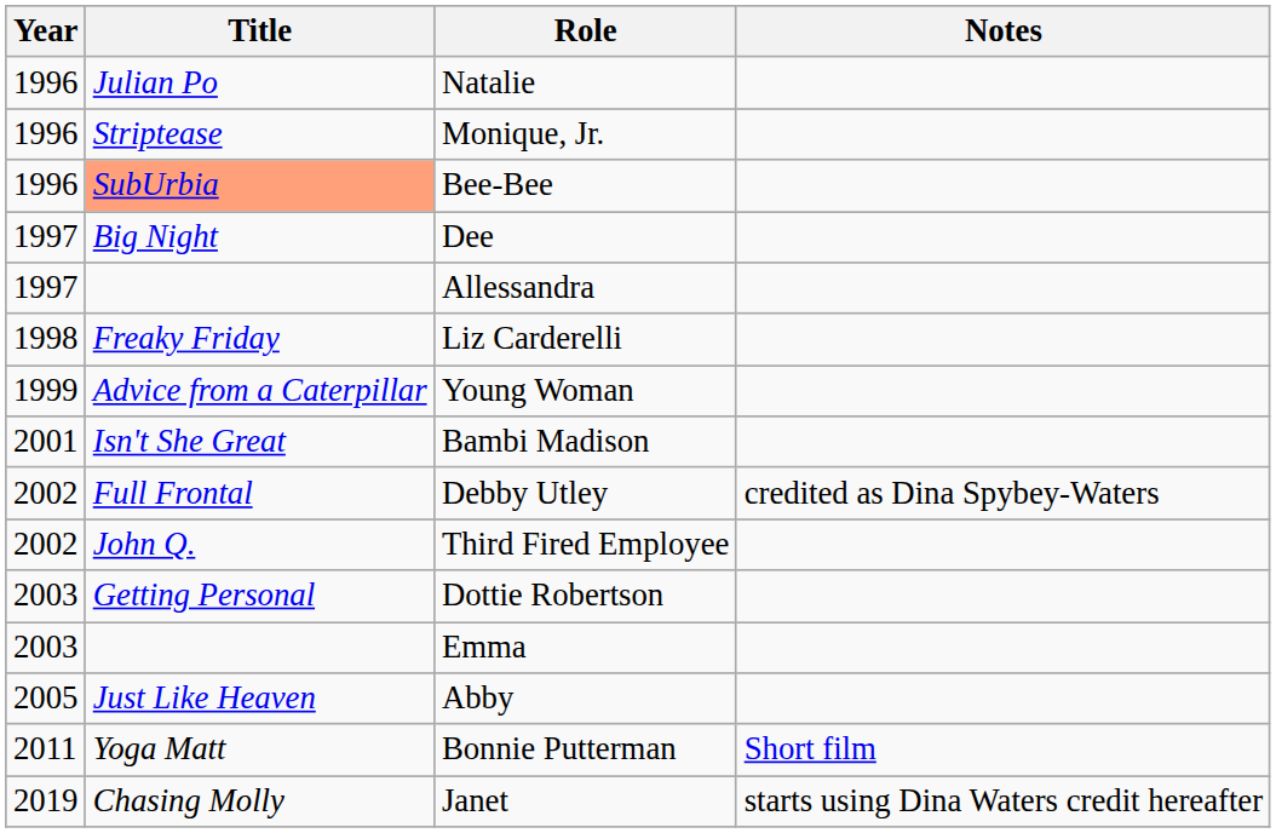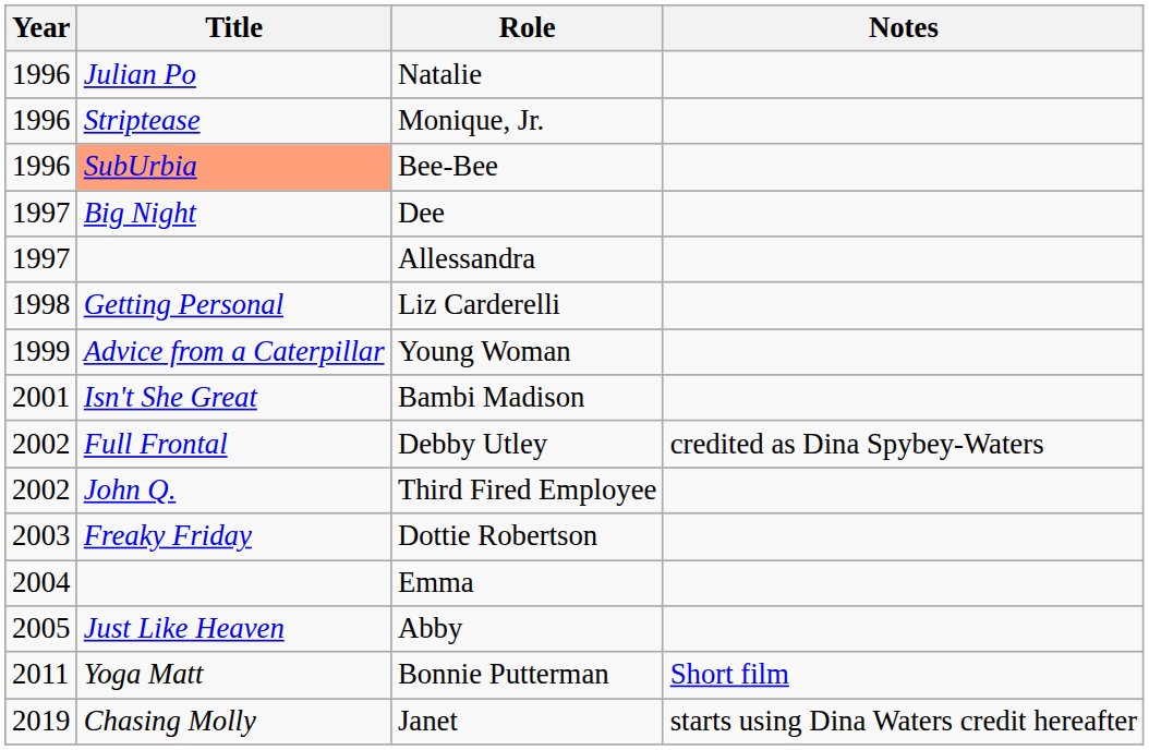 <table class="wikitable sortable">
 <tr>
 <th>Year</th>
 <th>Title</th>
 <th>Role</th>
 <th class="unsortable">Notes</th>
 </tr>
 <tr>
 <td>1996</td>
 <td><em><a href='#'>Julian Po</a></em></td>
 <td>Natalie</td>
 <td></td>
 </tr>
 <tr>
 <td>1996</td>
 <td><em><a href='#'>Striptease</a></em></td>
 <td>Monique, Jr.</td>
 <td></td>
 </tr>
 <tr>
 <td>1996</td>
 <td style="background: lightsalmon;"><em><a href='#'>SubUrbia</a></em></td>
 <td>Bee-Bee</td>
 <td></td>
 </tr>
 <tr>
 <td>1997</td>
 <td><em><a href='#'>Big Night</a></em></td>
 <td>Dee</td>
 <td></td>
 </tr>
 <tr>
 <td>1997</td>
 <td><em></em></td>
 <td>Allessandra</td>
 <td></td>
 </tr>
 <tr>
 <td>1998</td>
-<td><em><a href='#'>Freaky Friday</a></em></td>
+<td><em><a href='#'>Getting Personal</a></em></td>
 <td>Liz Carderelli</td>
 <td></td>
 </tr>
 <tr>
 <td>1999</td>
 <td><em><a href='#'>Advice from a Caterpillar</a></em></td>
 <td>Young Woman</td>
 <td></td>
 </tr>
 <tr>
 <td>2001</td>
 <td><em><a href='#'>Isn't She Great</a></em></td>
 <td>Bambi Madison</td>
 <td></td>
 </tr>
 <tr>
 <td>2002</td>
 <td><em><a href='#'>Full Frontal</a></em></td>
 <td>Debby Utley</td>
 <td>credited as Dina Spybey-Waters</td>
 </tr>
 <tr>
 <td>2002</td>
 <td><em><a href='#'>John Q.</a></em></td>
 <td>Third Fired Employee</td>
 <td></td>
 </tr>
 <tr>
 <td>2003</td>
-<td><em><a href='#'>Getting Personal</a></em></td>
+<td><em><a href='#'>Freaky Friday</a></em></td>
 <td>Dottie Robertson</td>
 <td></td>
 </tr>
 <tr>
-<td>2003</td>
+<td>2004</td>
 <td><em></em></td>
 <td>Emma</td>
 <td></td>
 </tr>
 <tr>
 <td>2005</td>
 <td><em><a href='#'>Just Like Heaven</a></em></td>
 <td>Abby</td>
 <td></td>
 </tr>
 <tr>
 <td>2011</td>
 <td><em>Yoga Matt</em></td>
 <td>Bonnie Putterman</td>
 <td><a href='#'>Short film</a></td>
 </tr>
 <tr>
 <td>2019</td>
 <td><em>Chasing Molly</em></td>
 <td>Janet</td>
 <td>starts using Dina Waters credit hereafter</td>
 </tr>
 </table>
